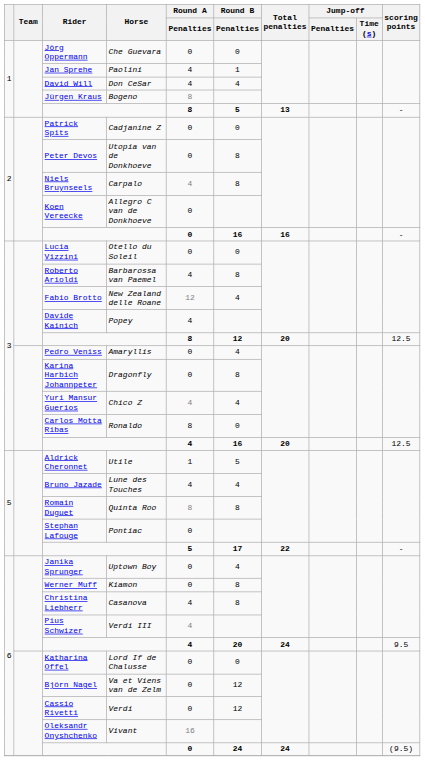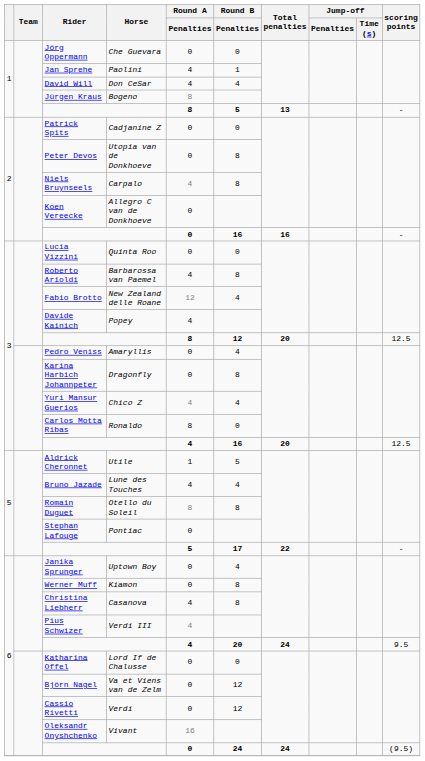 <table class="wikitable" style="font-size: 90%">
 <tr>
 <th rowspan=2 width=20></th>
 <th rowspan=2 width=125>Team</th>
 <th rowspan=2 width=200>Rider</th>
 <th rowspan=2 width=200>Horse</th>
 <th>Round A</th>
 <th>Round B</th>
 <th rowspan=2 width=75>Total penalties</th>
 <th colspan=2>Jump-off</th>
 <th rowspan=2 width=60>scoring<br>points</th>
 </tr>
 <tr>
 <th width=75>Penalties</th>
 <th width=75>Penalties</th>
 <th width=75>Penalties</th>
 <th width=75>Time<br>(<a href='#'>s</a>)</th>
 </tr>
 <tr>
 <td rowspan=5 align=center>1</td>
 <td rowspan=5></td>
 <td><a href='#'>Jörg Oppermann</a></td>
 <td><em>Che Guevara</em></td>
 <td align=center>0</td>
 <td align=center>0</td>
 <td rowspan=4></td>
 <td rowspan=4></td>
 <td rowspan=4></td>
 <td rowspan=4></td>
 </tr>
 <tr>
 <td><a href='#'>Jan Sprehe</a></td>
 <td><em>Paolini</em></td>
 <td align=center>4</td>
 <td align=center>1</td>
 </tr>
 <tr>
 <td><a href='#'>David Will</a></td>
 <td><em>Don CeSar</em></td>
 <td align=center>4</td>
 <td align=center>4</td>
 </tr>
 <tr>
 <td><a href='#'>Jürgen Kraus</a></td>
 <td><em>Bogeno</em></td>
 <td align=center style=color:gray>8</td>
 <td align=center></td>
 </tr>
 <tr>
 <td colspan=2></td>
 <td align=center><strong>8</strong></td>
 <td align=center><strong>5</strong></td>
 <td align=center><strong>13</strong></td>
 <td></td>
 <td></td>
 <td align=center>-</td>
 </tr>
 <tr>
 <td rowspan=5 align=center>2</td>
 <td rowspan=5></td>
 <td><a href='#'>Patrick Spits</a></td>
 <td><em>Cadjanine Z</em></td>
 <td align=center>0</td>
 <td align=center>0</td>
 <td rowspan=4></td>
 <td rowspan=4></td>
 <td rowspan=4></td>
 <td rowspan=4></td>
 </tr>
 <tr>
 <td><a href='#'>Peter Devos</a></td>
 <td><em>Utopia van de Donkhoeve</em></td>
 <td align=center>0</td>
 <td align=center>8</td>
 </tr>
 <tr>
 <td><a href='#'>Niels Bruynseels</a></td>
 <td><em>Carpalo</em></td>
 <td align=center style=color:gray>4</td>
 <td align=center>8</td>
 </tr>
 <tr>
 <td><a href='#'>Koen Vereecke</a></td>
 <td><em>Allegro C van de Donkhoeve</em></td>
 <td align=center>0</td>
 <td align=center></td>
 </tr>
 <tr>
 <td colspan=2></td>
 <td align=center><strong>0</strong></td>
 <td align=center><strong>16</strong></td>
 <td align=center><strong>16</strong></td>
 <td></td>
 <td></td>
 <td align=center>-</td>
 </tr>
 <tr>
 <td rowspan=10 align=center>3</td>
 <td rowspan=5></td>
 <td><a href='#'>Lucia Vizzini</a></td>
-<td><em>Otello du Soleil</em></td>
+<td><em>Quinta Roo</em></td>
 <td align=center>0</td>
 <td align=center>0</td>
 <td rowspan=4></td>
 <td rowspan=4></td>
 <td rowspan=4></td>
 <td rowspan=4></td>
 </tr>
 <tr>
 <td><a href='#'>Roberto Arioldi</a></td>
 <td><em>Barbarossa van Paemel</em></td>
 <td align=center>4</td>
 <td align=center>8</td>
 </tr>
 <tr>
 <td><a href='#'>Fabio Brotto</a></td>
 <td><em>New Zealand delle Roane</em></td>
 <td align=center style=color:gray>12</td>
 <td align=center>4</td>
 </tr>
 <tr>
 <td><a href='#'>Davide Kainich</a></td>
 <td><em>Popey</em></td>
 <td align=center>4</td>
 <td align=center></td>
 </tr>
 <tr>
 <td colspan=2></td>
 <td align=center><strong>8</strong></td>
 <td align=center><strong>12</strong></td>
 <td align=center><strong>20</strong></td>
 <td></td>
 <td></td>
 <td align=center>12.5</td>
 </tr>
 <tr>
 <td rowspan=5></td>
 <td><a href='#'>Pedro Veniss</a></td>
 <td><em>Amaryllis</em></td>
 <td align=center>0</td>
 <td align=center>4</td>
 <td rowspan=4></td>
 <td rowspan=4></td>
 <td rowspan=4></td>
 <td rowspan=4></td>
 </tr>
 <tr>
 <td><a href='#'>Karina Harbich Johannpeter</a></td>
 <td><em>Dragonfly</em></td>
 <td align=center>0</td>
 <td align=center>8</td>
 </tr>
 <tr>
 <td><a href='#'>Yuri Mansur Guerios</a></td>
 <td><em>Chico Z</em></td>
 <td align=center style=color:gray>4</td>
 <td align=center>4</td>
 </tr>
 <tr>
 <td><a href='#'>Carlos Motta Ribas</a></td>
 <td><em>Ronaldo</em></td>
 <td align=center>8</td>
 <td align=center>0</td>
 </tr>
 <tr>
 <td colspan=2></td>
 <td align=center><strong>4</strong></td>
 <td align=center><strong>16</strong></td>
 <td align=center><strong>20</strong></td>
 <td></td>
 <td></td>
 <td align=center>12.5</td>
 </tr>
 <tr>
 <td rowspan=5 align=center>5</td>
 <td rowspan=5></td>
 <td><a href='#'>Aldrick Cheronnet</a></td>
 <td><em>Utile</em></td>
 <td align=center>1</td>
 <td align=center>5</td>
 <td rowspan=4></td>
 <td rowspan=4></td>
 <td rowspan=4></td>
 <td rowspan=4></td>
 </tr>
 <tr>
 <td><a href='#'>Bruno Jazade</a></td>
 <td><em>Lune des Touches</em></td>
 <td align=center>4</td>
 <td align=center>4</td>
 </tr>
 <tr>
 <td><a href='#'>Romain Duguet</a></td>
-<td><em>Quinta Roo</em></td>
+<td><em>Otello du Soleil</em></td>
 <td align=center style=color:gray>8</td>
 <td align=center>8</td>
 </tr>
 <tr>
 <td><a href='#'>Stephan Lafouge</a></td>
 <td><em>Pontiac</em></td>
 <td align=center>0</td>
 <td align=center></td>
 </tr>
 <tr>
 <td colspan=2></td>
 <td align=center><strong>5</strong></td>
 <td align=center><strong>17</strong></td>
 <td align=center><strong>22</strong></td>
 <td></td>
 <td></td>
 <td align=center>-</td>
 </tr>
 <tr>
 <td rowspan=10 align=center>6</td>
 <td rowspan=5></td>
 <td><a href='#'>Janika Sprunger</a></td>
 <td><em>Uptown Boy</em></td>
 <td align=center>0</td>
 <td align=center>4</td>
 <td rowspan=4></td>
 <td rowspan=4></td>
 <td rowspan=4></td>
 <td rowspan=4></td>
 </tr>
 <tr>
 <td><a href='#'>Werner Muff</a></td>
 <td><em>Kiamon</em></td>
 <td align=center>0</td>
 <td align=center>8</td>
 </tr>
 <tr>
 <td><a href='#'>Christina Liebherr</a></td>
 <td><em>Casanova</em></td>
 <td align=center>4</td>
 <td align=center>8</td>
 </tr>
 <tr>
 <td><a href='#'>Pius Schwizer</a></td>
 <td><em>Verdi III</em></td>
 <td align=center style=color:gray>4</td>
 <td align=center></td>
 </tr>
 <tr>
 <td colspan=2></td>
 <td align=center><strong>4</strong></td>
 <td align=center><strong>20</strong></td>
 <td align=center><strong>24</strong></td>
 <td></td>
 <td></td>
 <td align=center>9.5</td>
 </tr>
 <tr>
 <td rowspan=5></td>
 <td><a href='#'>Katharina Offel</a></td>
 <td><em>Lord If de Chalusse</em></td>
 <td align=center>0</td>
 <td align=center>0</td>
 <td rowspan=4></td>
 <td rowspan=4></td>
 <td rowspan=4></td>
 <td rowspan=4></td>
 </tr>
 <tr>
 <td><a href='#'>Björn Nagel</a></td>
 <td><em>Va et Viens van de Zelm</em></td>
 <td align=center>0</td>
 <td align=center>12</td>
 </tr>
 <tr>
 <td><a href='#'>Cassio Rivetti</a></td>
 <td><em>Verdi</em></td>
 <td align=center>0</td>
 <td align=center>12</td>
 </tr>
 <tr>
 <td><a href='#'>Oleksandr Onyshchenko</a></td>
 <td><em>Vivant</em></td>
 <td align=center style=color:gray>16</td>
 <td align=center></td>
 </tr>
 <tr>
 <td colspan=2></td>
 <td align=center><strong>0</strong></td>
 <td align=center><strong>24</strong></td>
 <td align=center><strong>24</strong></td>
 <td></td>
 <td></td>
 <td align=center>(9.5)</td>
 </tr>
 <tr>
 </tr>
 </table>
